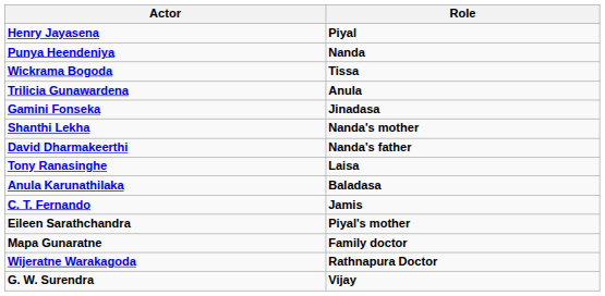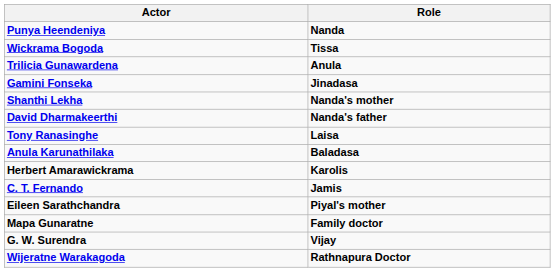 <table class="wikitable" width="50%">
 <tr>
 <th>Actor</th>
 <th>Role</th>
-</tr>
-<tr>
-<td><strong><a href='#'>Henry Jayasena</a></strong></td>
-<td><strong>Piyal</strong></td>
 </tr>
 <tr>
 <td><strong><a href='#'>Punya Heendeniya</a></strong></td>
 <td><strong>Nanda</strong></td>
 </tr>
 <tr>
 <td><strong><a href='#'>Wickrama Bogoda</a></strong></td>
 <td><strong>Tissa</strong></td>
 </tr>
 <tr>
 <td><strong><a href='#'>Trilicia Gunawardena</a></strong></td>
 <td><strong>Anula</strong></td>
 </tr>
 <tr>
 <td><strong><a href='#'>Gamini Fonseka</a></strong></td>
 <td><strong>Jinadasa</strong></td>
 </tr>
 <tr>
 <td><strong><a href='#'>Shanthi Lekha</a></strong></td>
 <td><strong>Nanda's mother</strong></td>
 </tr>
 <tr>
 <td><strong><a href='#'>David Dharmakeerthi</a></strong></td>
 <td><strong>Nanda's father</strong></td>
 </tr>
 <tr>
 <td><strong><a href='#'>Tony Ranasinghe</a></strong></td>
 <td><strong> Laisa </strong></td>
 </tr>
 <tr>
 <td><strong><a href='#'>Anula Karunathilaka</a></strong></td>
 <td><strong>Baladasa</strong></td>
 </tr>
 <tr>
+<td><strong>Herbert Amarawickrama</strong></td>
+<td><strong>Karolis</strong></td>
+</tr>
+<tr>
 <td><strong><a href='#'>C. T. Fernando</a></strong></td>
 <td><strong>Jamis</strong></td>
 </tr>
 <tr>
 <td><strong>Eileen Sarathchandra</strong></td>
 <td><strong>Piyal's mother</strong></td>
 </tr>
 <tr>
 <td><strong>Mapa Gunaratne</strong></td>
 <td><strong>Family doctor</strong></td>
 </tr>
 <tr>
+<td><strong>G. W. Surendra</strong></td>
+<td><strong>Vijay</strong></td>
+</tr>
+<tr>
 <td><strong><a href='#'>Wijeratne Warakagoda</a></strong></td>
 <td><strong>Rathnapura Doctor</strong></td>
 </tr>
-<tr>
-<td><strong>G. W. Surendra</strong></td>
-<td><strong>Vijay</strong></td>
-</tr>
 </table>
